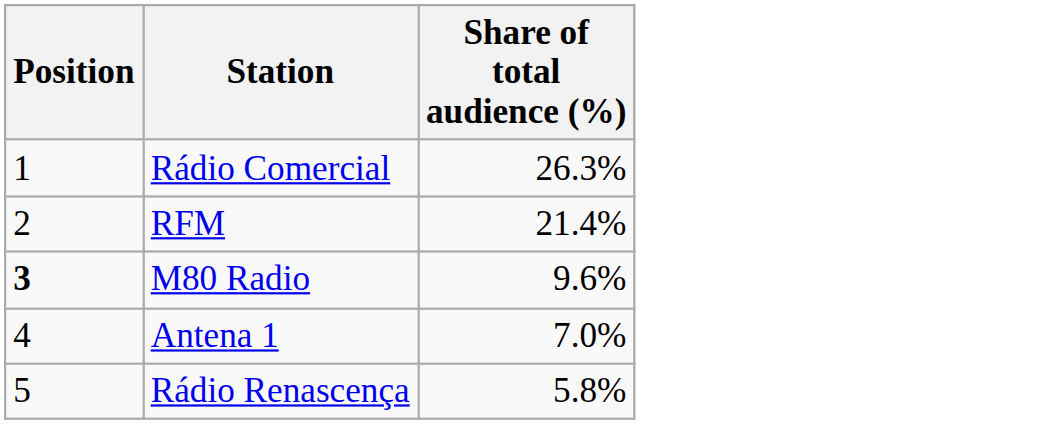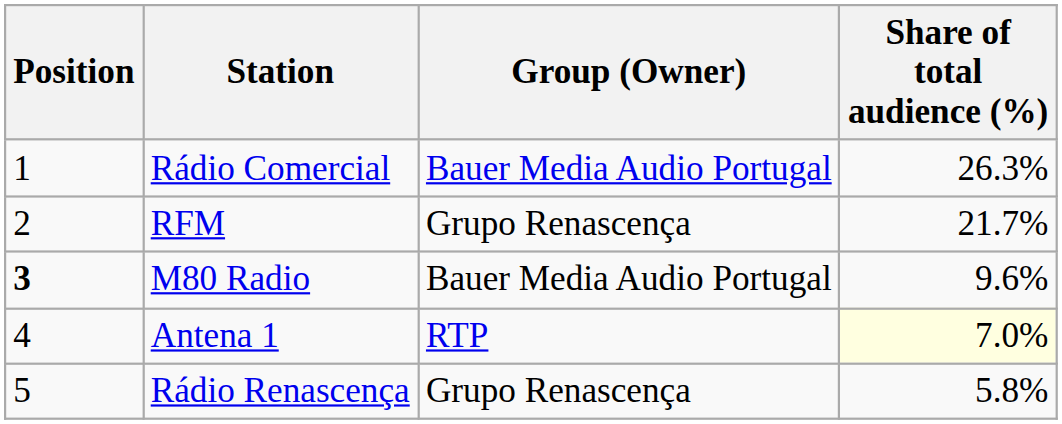 <table class="wikitable sortable" style="font-size: 100%">
 <tr>
 <th>Position</th>
 <th>Station</th>
+<th>Group (Owner)</th>
 <th>Share of<br>total<br>audience (%)</th>
 </tr>
 <tr>
 <td>1</td>
 <td><a href='#'>Rádio Comercial</a></td>
+<td><a href='#'>Bauer Media Audio Portugal</a></td>
 <td align="right">26.3%</td>
 </tr>
 <tr>
 <td>2</td>
 <td><a href='#'>RFM</a></td>
-<td align="right">21.4%</td>
+<td>Grupo Renascença</td>
+<td align="right">21.7%</td>
 </tr>
 <tr>
 <td><strong>3</strong></td>
 <td><a href='#'>M80 Radio</a></td>
+<td>Bauer Media Audio Portugal</td>
 <td align="right">9.6%</td>
 </tr>
 <tr>
 <td>4</td>
 <td><a href='#'>Antena 1</a></td>
-<td align=right>7.0%</td>
+<td><a href='#'>RTP</a></td>
+<td align=right style="background: lightyellow;">7.0%</td>
 </tr>
 <tr>
 <td>5</td>
 <td><a href='#'>Rádio Renascença</a></td>
+<td>Grupo Renascença</td>
 <td align=right>5.8%</td>
 </tr>
 </table>
